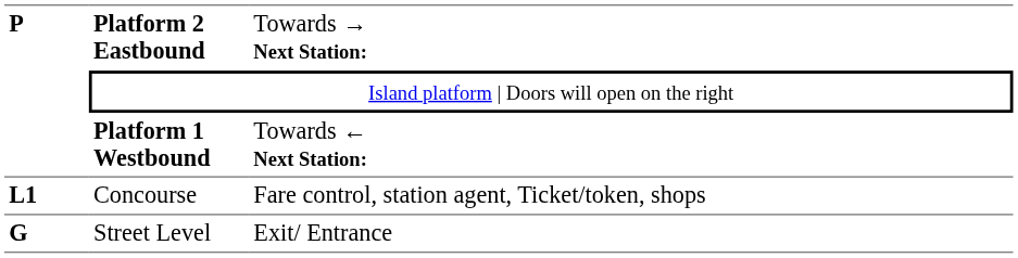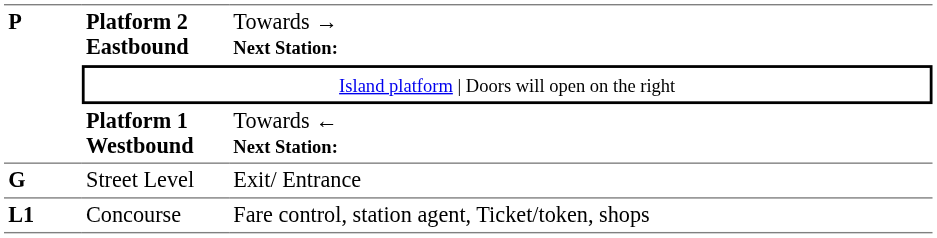 <table table border=0 cellspacing=0 cellpadding=3>
 <tr>
 <td style="border-top:solid 1px grey;border-bottom:solid 1px grey;" width=50 rowspan=3 valign=top><strong>P</strong></td>
 <td style="border-top:solid 1px grey;border-bottom:solid 1px white;" width=100><span><strong>Platform 2</strong><br><strong>Eastbound</strong></span></td>
 <td style="border-top:solid 1px grey;border-bottom:solid 1px white;" width=500>Towards → <br><small><strong>Next Station:</strong> </small></td>
 </tr>
 <tr>
 <td style="border-top:solid 2px black;border-right:solid 2px black;border-left:solid 2px black;border-bottom:solid 2px black;text-align:center;" colspan=2><small><a href='#'>Island platform</a> | Doors will open on the right </small></td>
 </tr>
 <tr>
 <td style="border-bottom:solid 1px grey;" width=100><span><strong>Platform 1</strong><br><strong>Westbound</strong></span></td>
 <td style="border-bottom:solid 1px grey;" width="500">Towards ← <br><small><strong>Next Station:</strong> </small></td>
 </tr>
 <tr>
+<td style="border-bottom:solid 1px grey;" width=50 valign=top><strong>G</strong></td>
+<td style="border-bottom:solid 1px grey;" width=100 valign=top>Street Level</td>
+<td style="border-bottom:solid 1px grey;" width=500 valign=top>Exit/ Entrance</td>
+</tr>
+<tr>
 <td style="border-bottom:solid 1px grey;"><strong>L1</strong></td>
 <td style="border-bottom:solid 1px grey;">Concourse</td>
 <td style="border-bottom:solid 1px grey;">Fare control, station agent, Ticket/token, shops</td>
 </tr>
 <tr>
-<td style="border-bottom:solid 1px grey;" width=50 valign=top><strong>G</strong></td>
-<td style="border-bottom:solid 1px grey;" width=100 valign=top>Street Level</td>
-<td style="border-bottom:solid 1px grey;" width=500 valign=top>Exit/ Entrance</td>
-</tr>
-<tr>
 </tr>
 </table>
